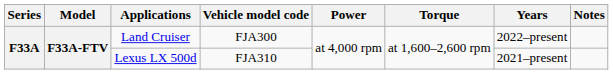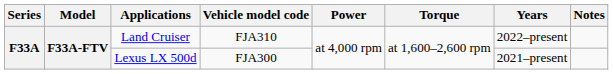 <table class="wikitable" style="text-align:center; font-size:90%;">
 <tr>
 <th>Series</th>
 <th>Model</th>
 <th>Applications</th>
 <th>Vehicle model code</th>
 <th>Power</th>
 <th>Torque</th>
 <th>Years</th>
 <th>Notes</th>
 </tr>
 <tr>
 <th rowspan="2">F33A</th>
 <th rowspan="2">F33A-FTV</th>
 <td><a href='#'>Land Cruiser</a></td>
-<td>FJA300</td>
+<td>FJA310</td>
 <td rowspan="2"> at 4,000 rpm</td>
 <td rowspan="2"> at 1,600–2,600 rpm</td>
 <td>2022–present</td>
 <td></td>
 </tr>
 <tr>
 <td><a href='#'>Lexus LX 500d</a></td>
-<td>FJA310</td>
+<td>FJA300</td>
 <td>2021–present</td>
 <td></td>
 </tr>
 </table>
